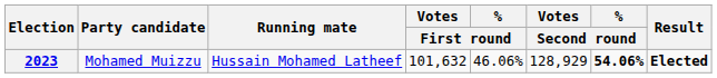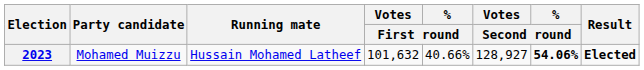 <table class=wikitable style=text-align:center>
 <tr>
 <th rowspan="2"><strong>Election</strong></th>
 <th rowspan="2"><strong>Party candidate</strong></th>
 <th rowspan="2"><strong>Running mate</strong></th>
 <th><strong>Votes</strong></th>
 <th><strong>%</strong></th>
 <th><strong>Votes</strong></th>
 <th><strong>%</strong></th>
 <th rowspan="2"><strong>Result</strong></th>
 </tr>
 <tr>
 <th colspan="2">First round</th>
 <th colspan="2">Second round</th>
 </tr>
 <tr>
 <th><a href='#'>2023</a></th>
 <td rowspan="3"><a href='#'>Mohamed Muizzu</a></td>
 <td><a href='#'>Hussain Mohamed Latheef</a></td>
 <td>101,632</td>
-<td>46.06%</td>
-<td>128,929</td>
+<td>40.66%</td>
+<td>128,927</td>
 <td><strong>54.06%</strong></td>
 <td><strong>Elected</strong> </td>
 </tr>
 </table>
